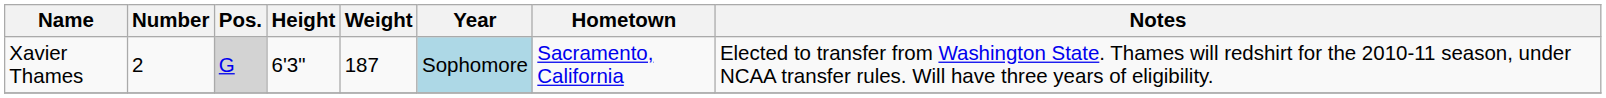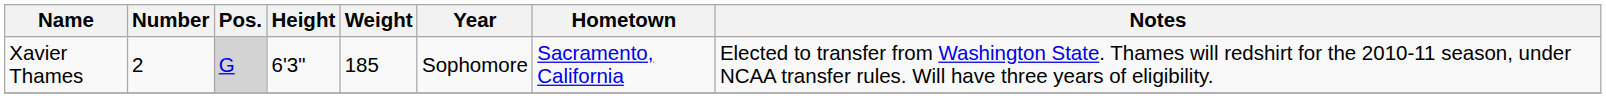 <table class="wikitable sortable" border="1">
 <tr>
 <th>Name</th>
 <th>Number</th>
 <th>Pos.</th>
 <th>Height</th>
 <th>Weight</th>
 <th>Year</th>
 <th>Hometown</th>
 <th class="unsortable">Notes</th>
 </tr>
 <tr>
 <td sortname>Xavier Thames</td>
 <td>2</td>
 <td style="background: lightgrey;"><a href='#'>G</a></td>
 <td>6'3"</td>
-<td>187</td>
-<td style="background: lightblue;">Sophomore</td>
+<td>185</td>
+<td>Sophomore</td>
 <td><a href='#'>Sacramento, California</a></td>
 <td>Elected to transfer from <a href='#'>Washington State</a>. Thames will redshirt for the 2010-11 season, under NCAA transfer rules. Will have three years of eligibility.</td>
 </tr>
 <tr>
 </tr>
 </table>
